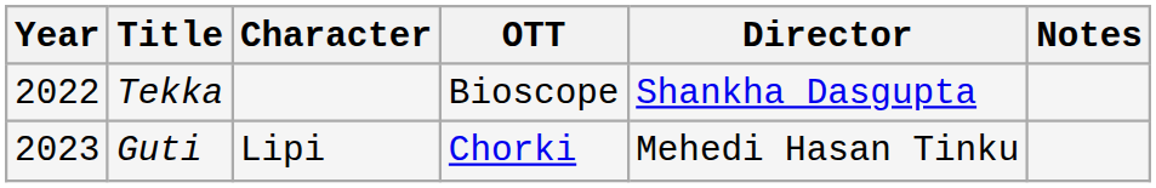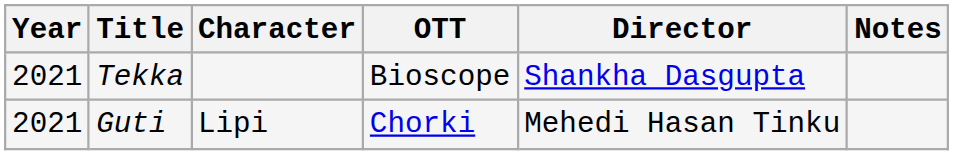 <table class="wikitable sortable" style="background:#F5F5F5;">
 <tr>
 <th>Year</th>
 <th>Title</th>
 <th>Character</th>
 <th>OTT</th>
 <th>Director</th>
 <th>Notes</th>
 </tr>
 <tr>
-<td>2022</td>
+<td>2021</td>
 <td><em>Tekka</em></td>
 <td></td>
 <td>Bioscope</td>
 <td><a href='#'>Shankha Dasgupta</a></td>
 <td></td>
 </tr>
 <tr>
-<td>2023</td>
+<td>2021</td>
 <td><em>Guti</em></td>
 <td>Lipi</td>
 <td><a href='#'>Chorki</a></td>
 <td>Mehedi Hasan Tinku</td>
 <td></td>
 </tr>
 </table>
